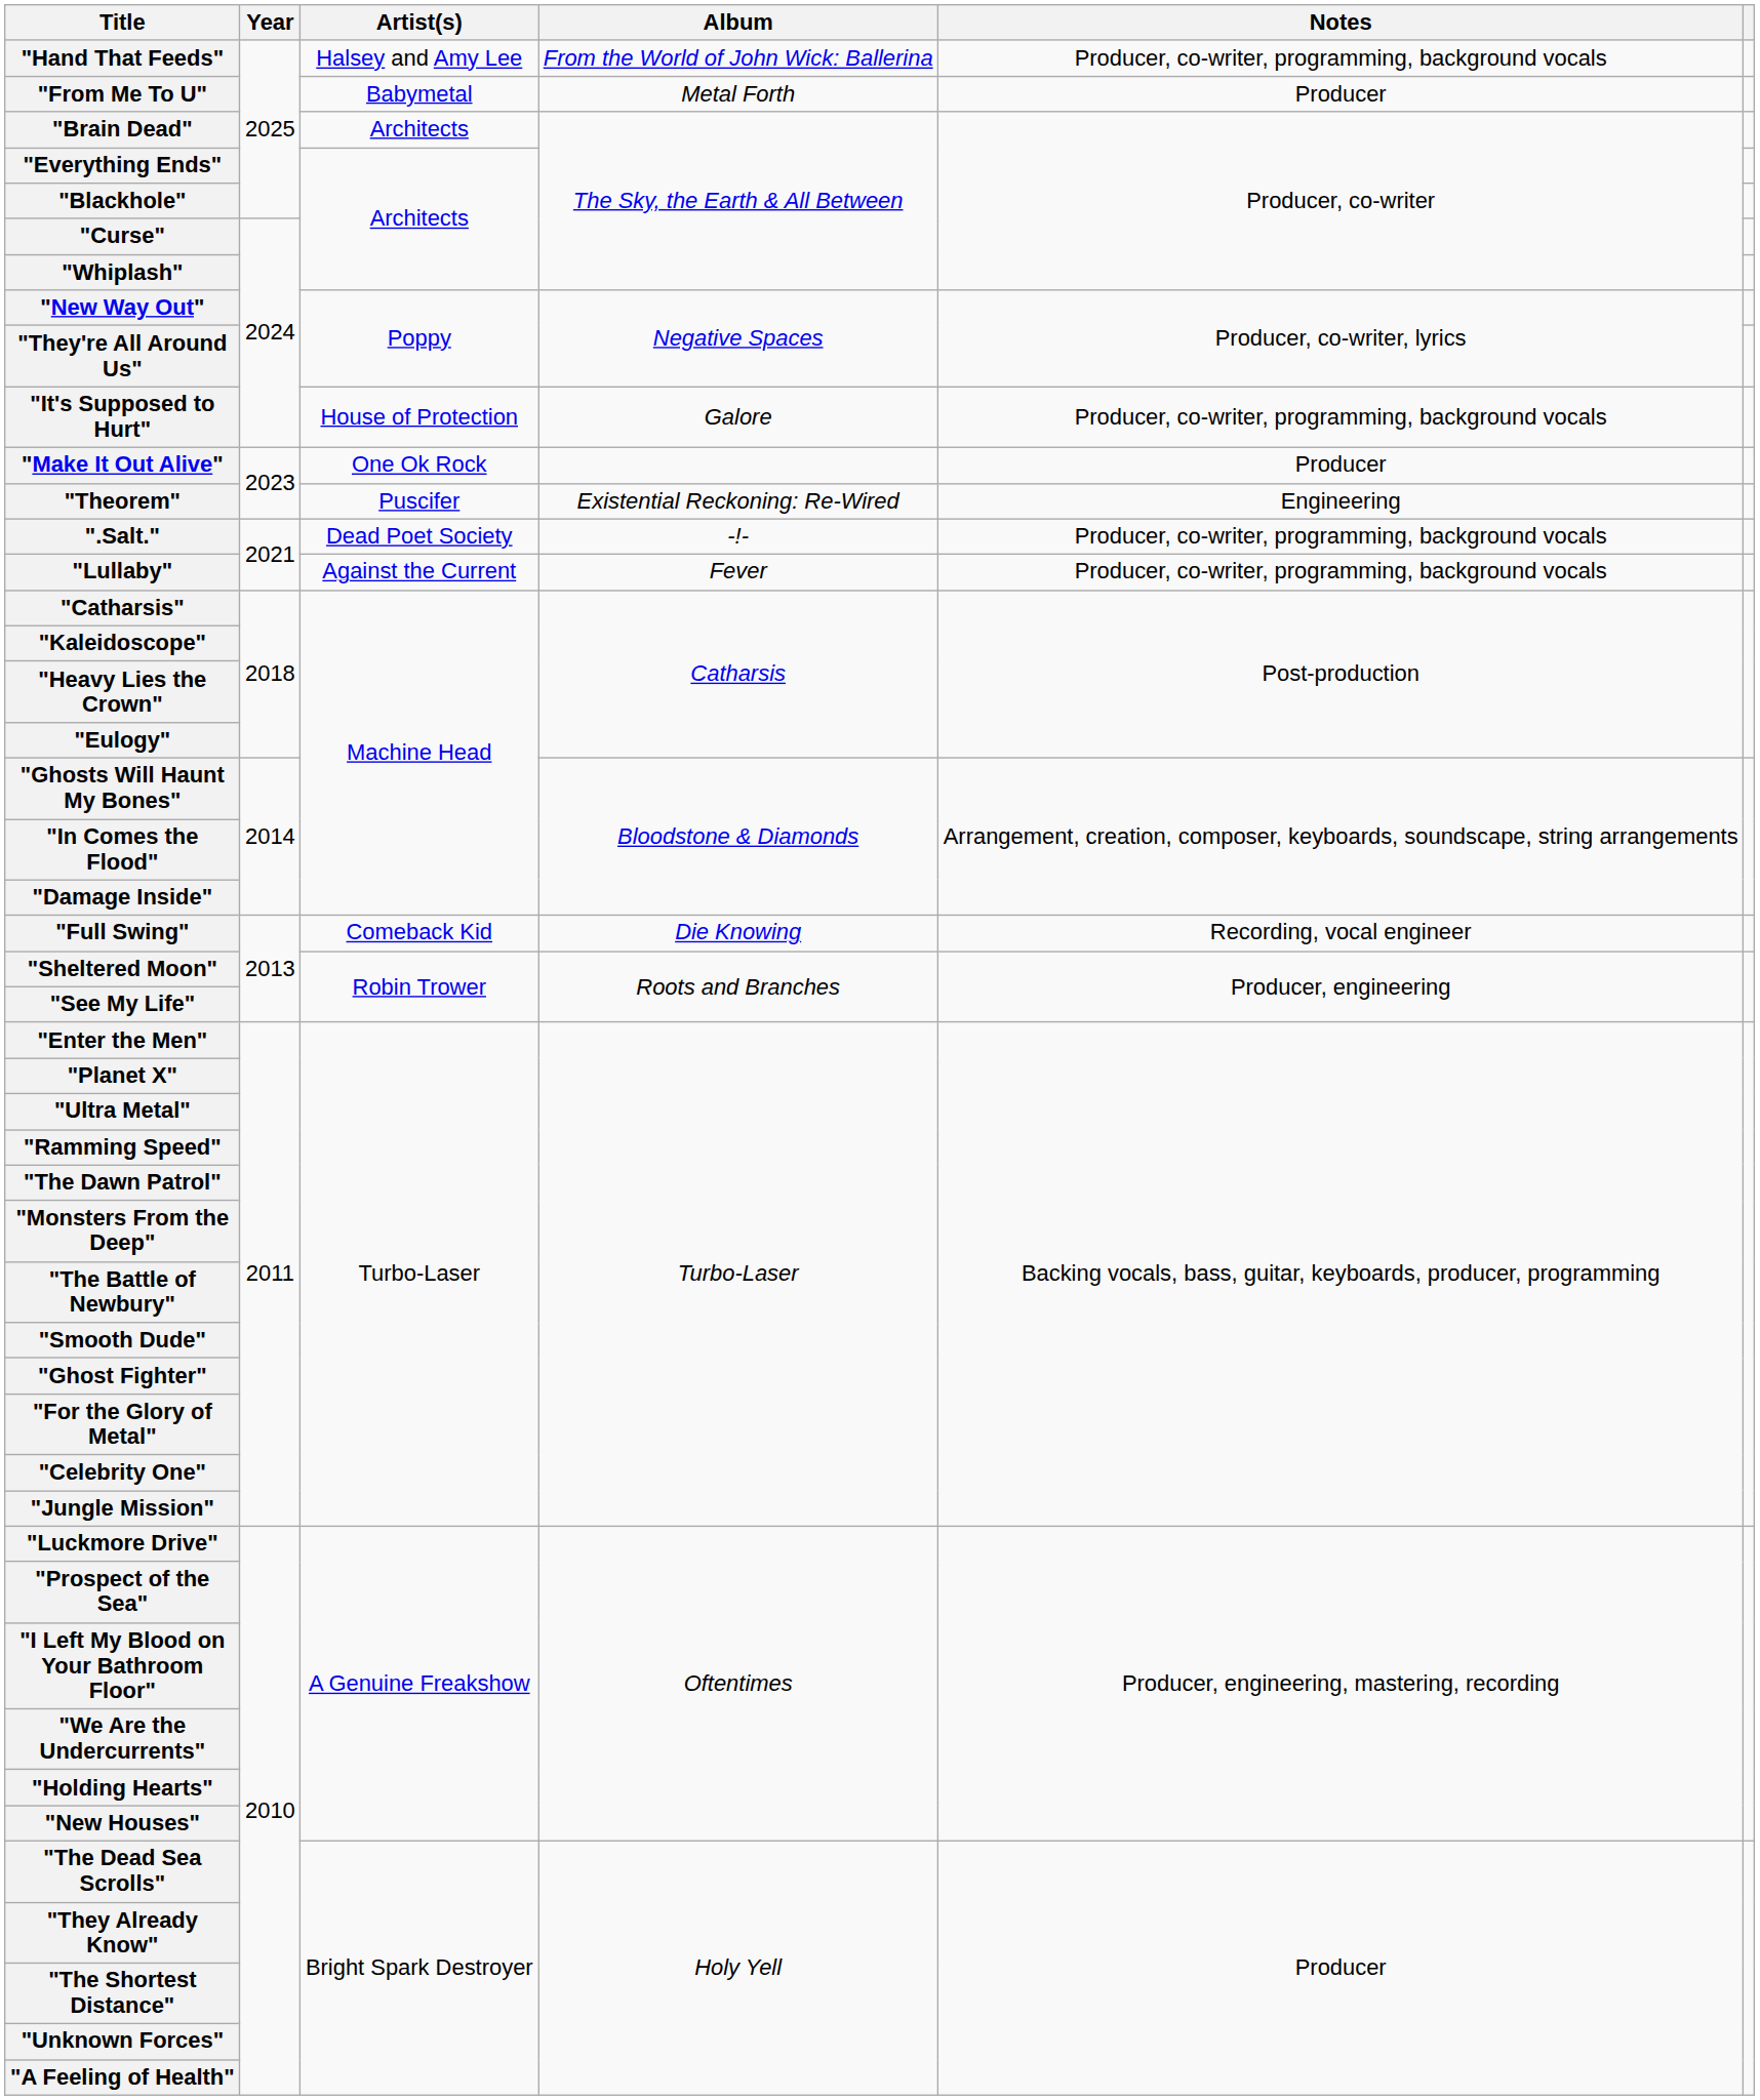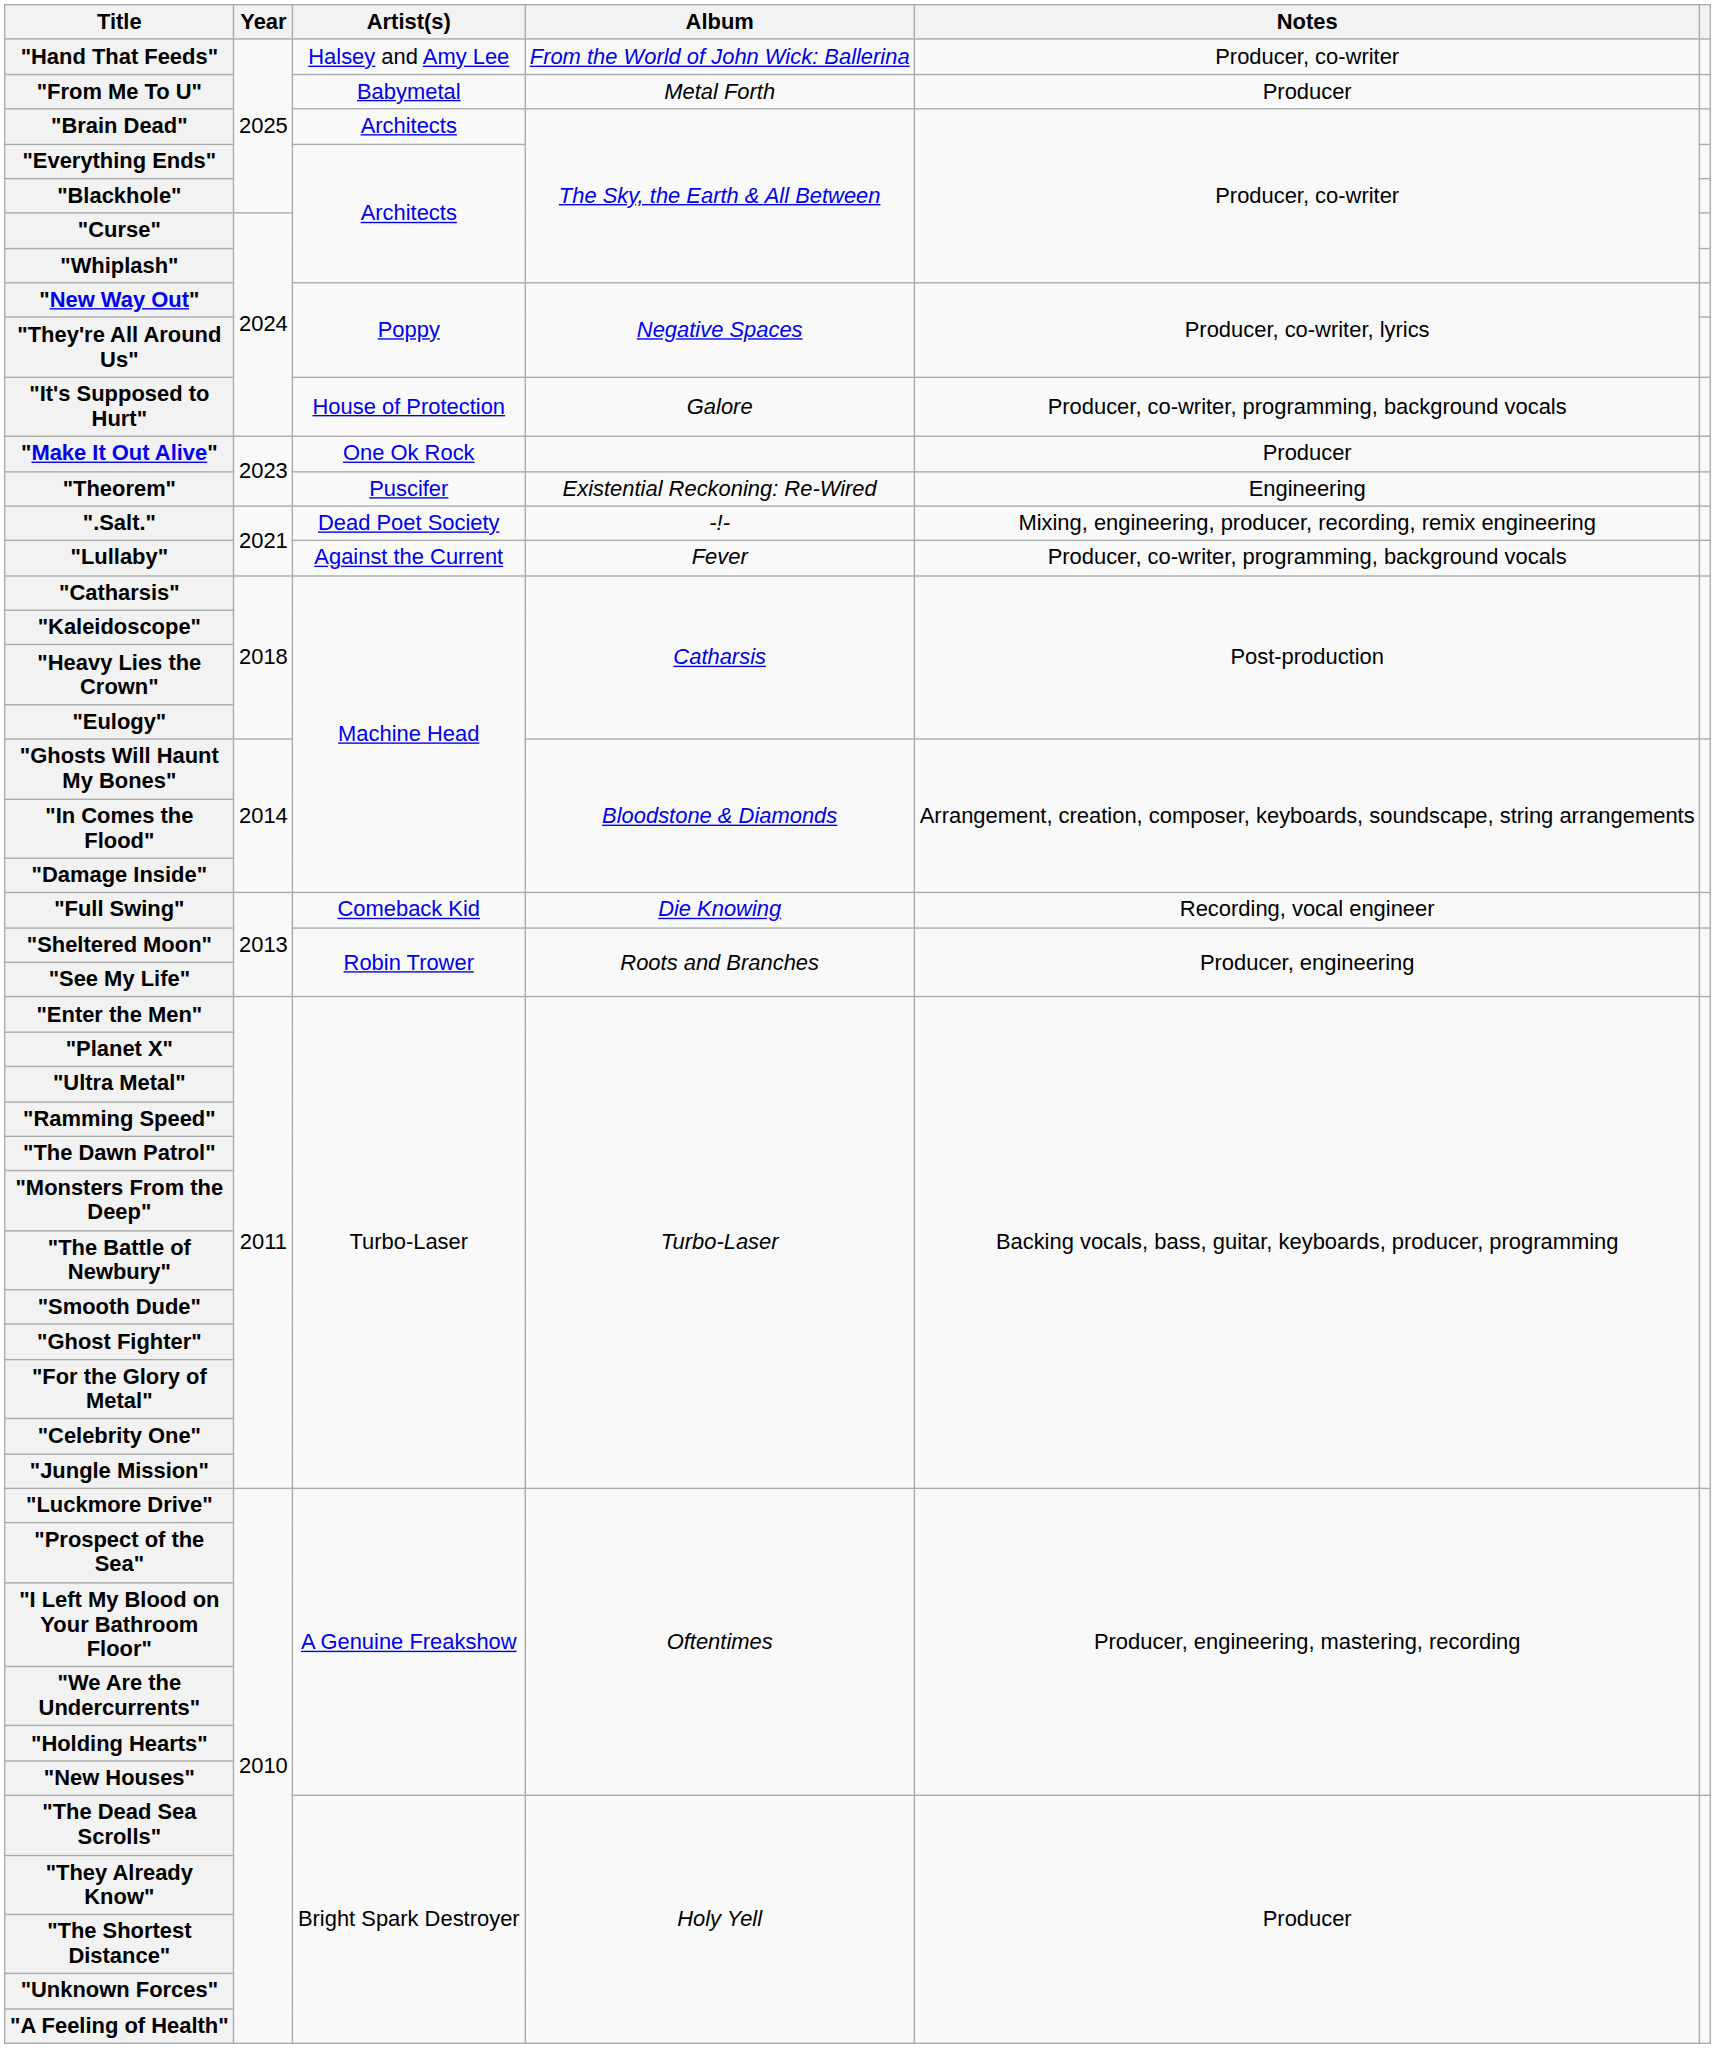 <table class="wikitable plainrowheaders" style="text-align:center">
 <tr>
 <th scope="col" style="width:10em;">Title</th>
 <th scope="col" style="width:1em;">Year</th>
 <th scope="col">Artist(s)</th>
 <th scope="col">Album</th>
 <th scope="col">Notes</th>
 <th scope="col"></th>
 </tr>
 <tr>
 <th scope= "row">"Hand That Feeds"</th>
 <td rowspan="5">2025</td>
 <td><a href='#'>Halsey</a> and <a href='#'>Amy Lee</a></td>
 <td><em><a href='#'>From the World of John Wick: Ballerina</a></em></td>
-<td>Producer, co-writer, programming, background vocals</td>
+<td>Producer, co-writer</td>
 <td></td>
 </tr>
 <tr>
 <th scope= "row">"From Me To U"</th>
 <td><a href='#'>Babymetal</a> </td>
 <td><em>Metal Forth</em></td>
 <td>Producer</td>
 <td></td>
 </tr>
 <tr>
 <th scope= "row">"Brain Dead"</th>
 <td><a href='#'>Architects</a> </td>
 <td rowspan="5"><em><a href='#'>The Sky, the Earth & All Between</a></em></td>
 <td rowspan="5">Producer, co-writer</td>
 <td></td>
 </tr>
 <tr>
 <th scope= "row">"Everything Ends"</th>
 <td rowspan="4"><a href='#'>Architects</a></td>
 <td></td>
 </tr>
 <tr>
 <th scope= "row">"Blackhole"</th>
 <td></td>
 </tr>
 <tr>
 <th scope="row">"Curse"</th>
 <td rowspan="5">2024</td>
 <td></td>
 </tr>
 <tr>
 <th scope="row">"Whiplash"</th>
 <td></td>
 </tr>
 <tr>
 <th scope= "row">"<a href='#'>New Way Out</a>"</th>
 <td rowspan="2"><a href='#'>Poppy</a></td>
 <td rowspan="2"><em><a href='#'>Negative Spaces</a></em></td>
 <td rowspan="2">Producer, co-writer, lyrics</td>
 <td></td>
 </tr>
 <tr>
 <th scope= "row">"They're All Around Us"</th>
 <td></td>
 </tr>
 <tr>
 <th scope= "row">"It's Supposed to Hurt"</th>
 <td><a href='#'>House of Protection</a></td>
 <td><em>Galore</em></td>
 <td>Producer, co-writer, programming, background vocals</td>
 <td></td>
 </tr>
 <tr>
 <th scope="row">"<a href='#'>Make It Out Alive</a>"</th>
 <td rowspan="2">2023</td>
 <td><a href='#'>One Ok Rock</a></td>
 <td></td>
 <td>Producer</td>
 <td></td>
 </tr>
 <tr>
 <th scope="row">"Theorem"</th>
 <td><a href='#'>Puscifer</a></td>
 <td><em>Existential Reckoning: Re-Wired</em></td>
 <td>Engineering</td>
 <td></td>
 </tr>
 <tr>
 <th scope="row">".Salt."</th>
 <td rowspan="2">2021</td>
 <td><a href='#'>Dead Poet Society</a></td>
 <td><em>-!-</em></td>
-<td>Producer, co-writer, programming, background vocals</td>
+<td>Mixing, engineering, producer, recording, remix engineering</td>
 <td></td>
 </tr>
 <tr>
 <th scope="row">"Lullaby"</th>
 <td><a href='#'>Against the Current</a></td>
 <td><em>Fever</em></td>
 <td>Producer, co-writer, programming, background vocals</td>
 <td></td>
 </tr>
 <tr>
 <th scope="row">"Catharsis"</th>
 <td rowspan="4">2018</td>
 <td rowspan="7"><a href='#'>Machine Head</a></td>
 <td rowspan="4"><em><a href='#'>Catharsis</a></em></td>
 <td rowspan="4">Post-production</td>
 <td rowspan="4"></td>
 </tr>
 <tr>
 <th scope="row">"Kaleidoscope"</th>
 </tr>
 <tr>
 <th scope="row">"Heavy Lies the Crown"</th>
 </tr>
 <tr>
 <th scope="row">"Eulogy"</th>
 </tr>
 <tr>
 <th scope="row">"Ghosts Will Haunt My Bones"</th>
 <td rowspan="3">2014</td>
 <td rowspan="3"><em><a href='#'>Bloodstone & Diamonds</a></em></td>
 <td rowspan="3">Arrangement, creation, composer, keyboards, soundscape, string arrangements</td>
 <td rowspan="3"></td>
 </tr>
 <tr>
 <th scope="row">"In Comes the Flood"</th>
 </tr>
 <tr>
 <th scope="row">"Damage Inside"</th>
 </tr>
 <tr>
 <th scope="row">"Full Swing"</th>
 <td rowspan="3">2013</td>
 <td><a href='#'>Comeback Kid</a></td>
 <td><em><a href='#'>Die Knowing</a></em></td>
 <td>Recording, vocal engineer</td>
 <td></td>
 </tr>
 <tr>
 <th scope="row">"Sheltered Moon"</th>
 <td rowspan="2"><a href='#'>Robin Trower</a></td>
 <td rowspan="2"><em>Roots and Branches</em></td>
 <td rowspan="2">Producer, engineering</td>
 <td rowspan="2"></td>
 </tr>
 <tr>
 <th scope="row">"See My Life"</th>
 </tr>
 <tr>
 <th scope="row">"Enter the Men"</th>
 <td rowspan="12">2011</td>
 <td rowspan="12">Turbo-Laser</td>
 <td rowspan="12"><em>Turbo-Laser</em></td>
 <td rowspan="12">Backing vocals, bass, guitar, keyboards, producer, programming</td>
 <td rowspan="12"></td>
 </tr>
 <tr>
 <th scope="row">"Planet X"</th>
 </tr>
 <tr>
 <th scope="row">"Ultra Metal"</th>
 </tr>
 <tr>
 <th scope="row">"Ramming Speed"</th>
 </tr>
 <tr>
 <th scope="row">"The Dawn Patrol"</th>
 </tr>
 <tr>
 <th scope="row">"Monsters From the Deep"</th>
 </tr>
 <tr>
 <th scope="row">"The Battle of Newbury"</th>
 </tr>
 <tr>
 <th scope="row">"Smooth Dude"</th>
 </tr>
 <tr>
 <th scope="row">"Ghost Fighter"</th>
 </tr>
 <tr>
 <th scope="row">"For the Glory of Metal"</th>
 </tr>
 <tr>
 <th scope="row">"Celebrity One"</th>
 </tr>
 <tr>
 <th scope="row">"Jungle Mission"</th>
 </tr>
 <tr>
 <th scope="row">"Luckmore Drive"</th>
 <td rowspan="11">2010</td>
 <td rowspan="6"><a href='#'>A Genuine Freakshow</a></td>
 <td rowspan="6"><em>Oftentimes</em></td>
 <td rowspan="6">Producer, engineering, mastering, recording</td>
 <td rowspan="6"></td>
 </tr>
 <tr>
 <th scope="row">"Prospect of the Sea"</th>
 </tr>
 <tr>
 <th scope="row">"I Left My Blood on Your Bathroom Floor"</th>
 </tr>
 <tr>
 <th scope="row">"We Are the Undercurrents"</th>
 </tr>
 <tr>
 <th scope="row">"Holding Hearts"</th>
 </tr>
 <tr>
 <th scope="row">"New Houses"</th>
 </tr>
 <tr>
 <th scope="row">"The Dead Sea Scrolls"</th>
 <td rowspan="5">Bright Spark Destroyer</td>
 <td rowspan="5"><em>Holy Yell</em></td>
 <td rowspan="5">Producer</td>
 <td rowspan="5"></td>
 </tr>
 <tr>
 <th scope="row">"They Already Know"</th>
 </tr>
 <tr>
 <th scope="row">"The Shortest Distance"</th>
 </tr>
 <tr>
 <th scope="row">"Unknown Forces"</th>
 </tr>
 <tr>
 <th scope="row">"A Feeling of Health"</th>
 </tr>
 </table>
